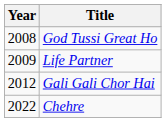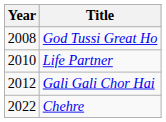 <table class="wikitable">
 <tr style="background:#ccc; text-align:center;">
 <th>Year</th>
 <th>Title</th>
 </tr>
 <tr>
 <td>2008</td>
 <td><em><a href='#'>God Tussi Great Ho</a></em></td>
 </tr>
 <tr>
-<td>2009</td>
+<td>2010</td>
 <td><em><a href='#'>Life Partner</a></em></td>
 </tr>
 <tr>
 <td>2012</td>
 <td><em><a href='#'>Gali Gali Chor Hai</a></em></td>
 </tr>
 <tr>
 <td>2022</td>
 <td><em><a href='#'>Chehre</a></em></td>
 </tr>
 </table>
